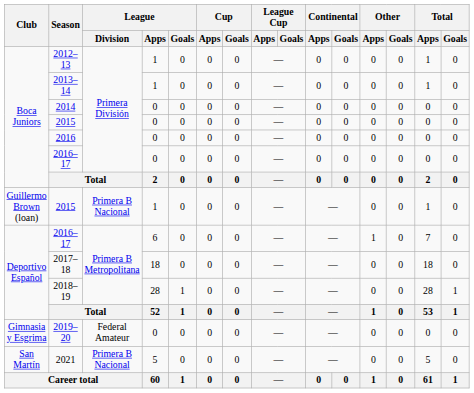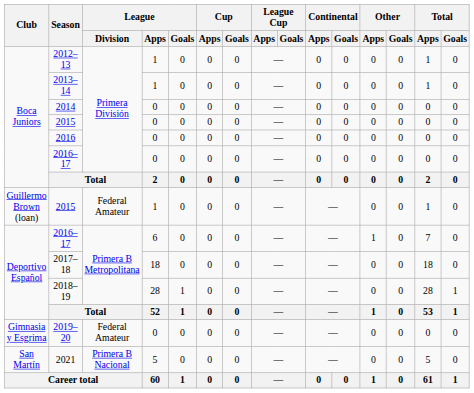 <table class="wikitable" style="text-align:center">
 <tr>
 <th rowspan="2">Club</th>
 <th rowspan="2">Season</th>
 <th colspan="3">League</th>
 <th colspan="2">Cup</th>
 <th colspan="2">League Cup</th>
 <th colspan="2">Continental</th>
 <th colspan="2">Other</th>
 <th colspan="2">Total</th>
 </tr>
 <tr>
 <th>Division</th>
 <th>Apps</th>
 <th>Goals</th>
 <th>Apps</th>
 <th>Goals</th>
 <th>Apps</th>
 <th>Goals</th>
 <th>Apps</th>
 <th>Goals</th>
 <th>Apps</th>
 <th>Goals</th>
 <th>Apps</th>
 <th>Goals</th>
 </tr>
 <tr>
 <td rowspan="7"><a href='#'>Boca Juniors</a></td>
 <td><a href='#'>2012–13</a></td>
 <td rowspan="6"><a href='#'>Primera División</a></td>
 <td>1</td>
 <td>0</td>
 <td>0</td>
 <td>0</td>
 <td colspan="2">—</td>
 <td>0</td>
 <td>0</td>
 <td>0</td>
 <td>0</td>
 <td>1</td>
 <td>0</td>
 </tr>
 <tr>
 <td><a href='#'>2013–14</a></td>
 <td>1</td>
 <td>0</td>
 <td>0</td>
 <td>0</td>
 <td colspan="2">—</td>
 <td>0</td>
 <td>0</td>
 <td>0</td>
 <td>0</td>
 <td>1</td>
 <td>0</td>
 </tr>
 <tr>
 <td><a href='#'>2014</a></td>
 <td>0</td>
 <td>0</td>
 <td>0</td>
 <td>0</td>
 <td colspan="2">—</td>
 <td>0</td>
 <td>0</td>
 <td>0</td>
 <td>0</td>
 <td>0</td>
 <td>0</td>
 </tr>
 <tr>
 <td><a href='#'>2015</a></td>
 <td>0</td>
 <td>0</td>
 <td>0</td>
 <td>0</td>
 <td colspan="2">—</td>
 <td>0</td>
 <td>0</td>
 <td>0</td>
 <td>0</td>
 <td>0</td>
 <td>0</td>
 </tr>
 <tr>
 <td><a href='#'>2016</a></td>
 <td>0</td>
 <td>0</td>
 <td>0</td>
 <td>0</td>
 <td colspan="2">—</td>
 <td>0</td>
 <td>0</td>
 <td>0</td>
 <td>0</td>
 <td>0</td>
 <td>0</td>
 </tr>
 <tr>
 <td><a href='#'>2016–17</a></td>
 <td>0</td>
 <td>0</td>
 <td>0</td>
 <td>0</td>
 <td colspan="2">—</td>
 <td>0</td>
 <td>0</td>
 <td>0</td>
 <td>0</td>
 <td>0</td>
 <td>0</td>
 </tr>
 <tr>
 <th colspan="2">Total</th>
 <th>2</th>
 <th>0</th>
 <th>0</th>
 <th>0</th>
 <th colspan="2">—</th>
 <th>0</th>
 <th>0</th>
 <th>0</th>
 <th>0</th>
 <th>2</th>
 <th>0</th>
 </tr>
 <tr>
 <td rowspan="1"><a href='#'>Guillermo Brown</a> (loan)</td>
 <td><a href='#'>2015</a></td>
-<td rowspan="1"><a href='#'>Primera B Nacional</a></td>
+<td rowspan="1">Federal Amateur</td>
 <td>1</td>
 <td>0</td>
 <td>0</td>
 <td>0</td>
 <td colspan="2">—</td>
 <td colspan="2">—</td>
 <td>0</td>
 <td>0</td>
 <td>1</td>
 <td>0</td>
 </tr>
 <tr>
 <td rowspan="4"><a href='#'>Deportivo Español</a></td>
 <td><a href='#'>2016–17</a></td>
 <td rowspan="3"><a href='#'>Primera B Metropolitana</a></td>
 <td>6</td>
 <td>0</td>
 <td>0</td>
 <td>0</td>
 <td colspan="2">—</td>
 <td colspan="2">—</td>
 <td>1</td>
 <td>0</td>
 <td>7</td>
 <td>0</td>
 </tr>
 <tr>
 <td>2017–18</td>
 <td>18</td>
 <td>0</td>
 <td>0</td>
 <td>0</td>
 <td colspan="2">—</td>
 <td colspan="2">—</td>
 <td>0</td>
 <td>0</td>
 <td>18</td>
 <td>0</td>
 </tr>
 <tr>
 <td>2018–19</td>
 <td>28</td>
 <td>1</td>
 <td>0</td>
 <td>0</td>
 <td colspan="2">—</td>
 <td colspan="2">—</td>
 <td>0</td>
 <td>0</td>
 <td>28</td>
 <td>1</td>
 </tr>
 <tr>
 <th colspan="2">Total</th>
 <th>52</th>
 <th>1</th>
 <th>0</th>
 <th>0</th>
 <th colspan="2">—</th>
 <th colspan="2">—</th>
 <th>1</th>
 <th>0</th>
 <th>53</th>
 <th>1</th>
 </tr>
 <tr>
 <td rowspan="1"><a href='#'>Gimnasia y Esgrima</a></td>
 <td><a href='#'>2019–20</a></td>
 <td rowspan="1">Federal Amateur</td>
 <td>0</td>
 <td>0</td>
 <td>0</td>
 <td>0</td>
 <td colspan="2">—</td>
 <td colspan="2">—</td>
 <td>0</td>
 <td>0</td>
 <td>0</td>
 <td>0</td>
 </tr>
 <tr>
 <td rowspan="1"><a href='#'>San Martín</a></td>
 <td>2021</td>
 <td rowspan="1"><a href='#'>Primera B Nacional</a></td>
 <td>5</td>
 <td>0</td>
 <td>0</td>
 <td>0</td>
 <td colspan="2">—</td>
 <td colspan="2">—</td>
 <td>0</td>
 <td>0</td>
 <td>5</td>
 <td>0</td>
 </tr>
 <tr>
 <th colspan="3">Career total</th>
 <th>60</th>
 <th>1</th>
 <th>0</th>
 <th>0</th>
 <th colspan="2">—</th>
 <th>0</th>
 <th>0</th>
 <th>1</th>
 <th>0</th>
 <th>61</th>
 <th>1</th>
 </tr>
 </table>
